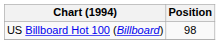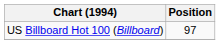 <table class="wikitable sortable">
 <tr>
 <th scope="col">Chart (1994)</th>
 <th scope="col">Position</th>
 </tr>
 <tr>
 <td>US <a href='#'>Billboard Hot 100</a> (<em><a href='#'>Billboard</a></em>)</td>
-<td align="center">98</td>
+<td align="center">97</td>
 </tr>
 <tr>
 </tr>
 </table>
